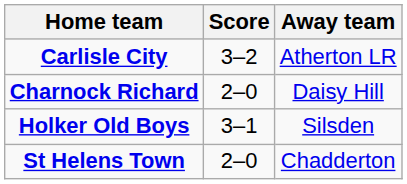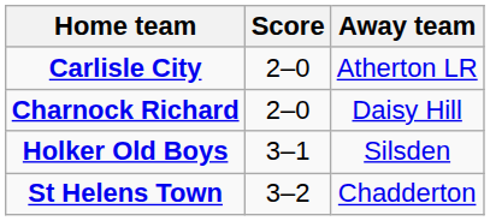 <table class="wikitable" style="text-align: center">
 <tr>
 <th>Home team</th>
 <th>Score</th>
 <th>Away team</th>
 </tr>
 <tr>
 <td><strong><a href='#'>Carlisle City</a></strong></td>
-<td>3–2</td>
+<td>2–0</td>
 <td><a href='#'>Atherton LR</a></td>
 </tr>
 <tr>
 <td><strong><a href='#'>Charnock Richard</a></strong></td>
 <td>2–0</td>
 <td><a href='#'>Daisy Hill</a></td>
 </tr>
 <tr>
 <td><strong><a href='#'>Holker Old Boys</a></strong></td>
 <td>3–1</td>
 <td><a href='#'>Silsden</a></td>
 </tr>
 <tr>
 <td><strong><a href='#'>St Helens Town</a></strong></td>
-<td>2–0</td>
+<td>3–2</td>
 <td><a href='#'>Chadderton</a></td>
 </tr>
 </table>
